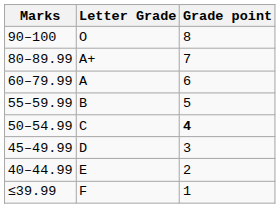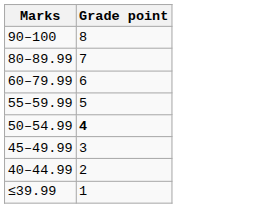 <table class="wikitable">
 <tr>
 <th>Marks</th>
-<th>Letter Grade</th>
 <th>Grade point</th>
 </tr>
 <tr>
 <td>90–100</td>
-<td>O</td>
 <td>8</td>
 </tr>
 <tr>
 <td>80–89.99</td>
-<td>A+</td>
 <td>7</td>
 </tr>
 <tr>
 <td>60–79.99</td>
-<td>A</td>
 <td>6</td>
 </tr>
 <tr>
 <td>55–59.99</td>
-<td>B</td>
 <td>5</td>
 </tr>
 <tr>
 <td>50–54.99</td>
-<td>C</td>
 <td><strong>4</strong></td>
 </tr>
 <tr>
 <td>45–49.99</td>
-<td>D</td>
 <td>3</td>
 </tr>
 <tr>
 <td>40–44.99</td>
-<td>E</td>
 <td>2</td>
 </tr>
 <tr>
 <td>≤39.99</td>
-<td>F</td>
 <td>1</td>
 </tr>
 </table>
